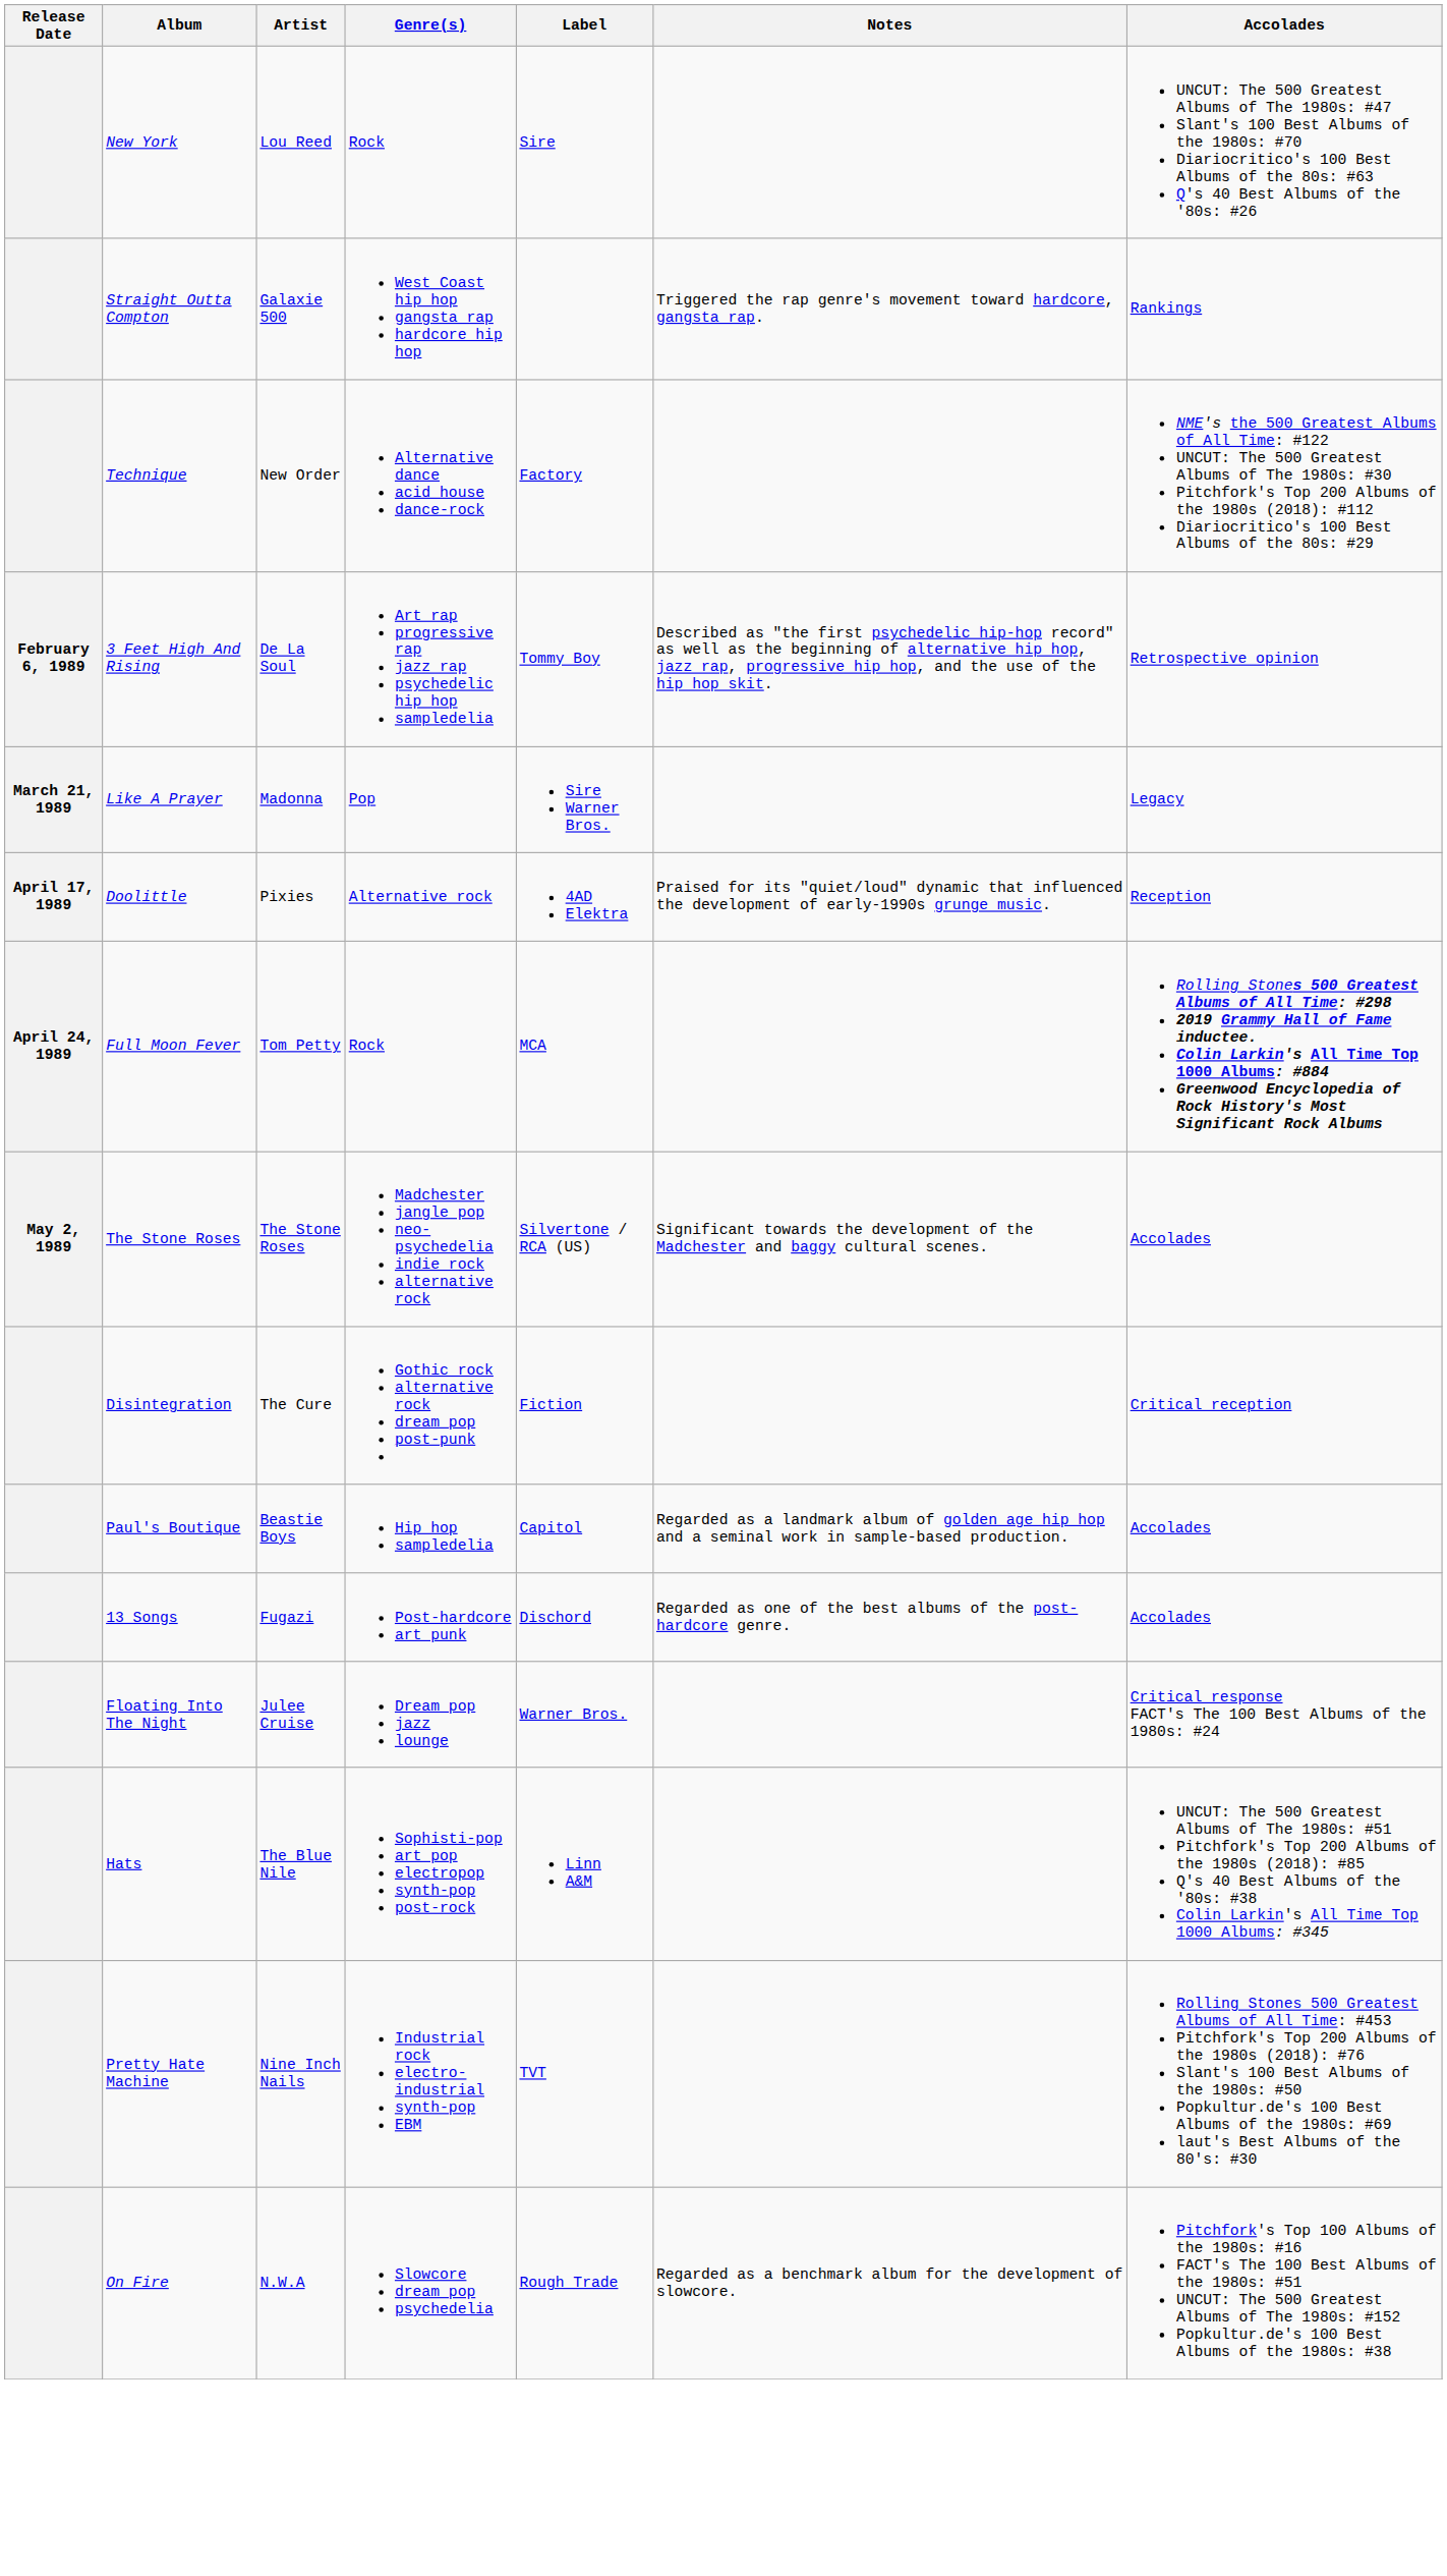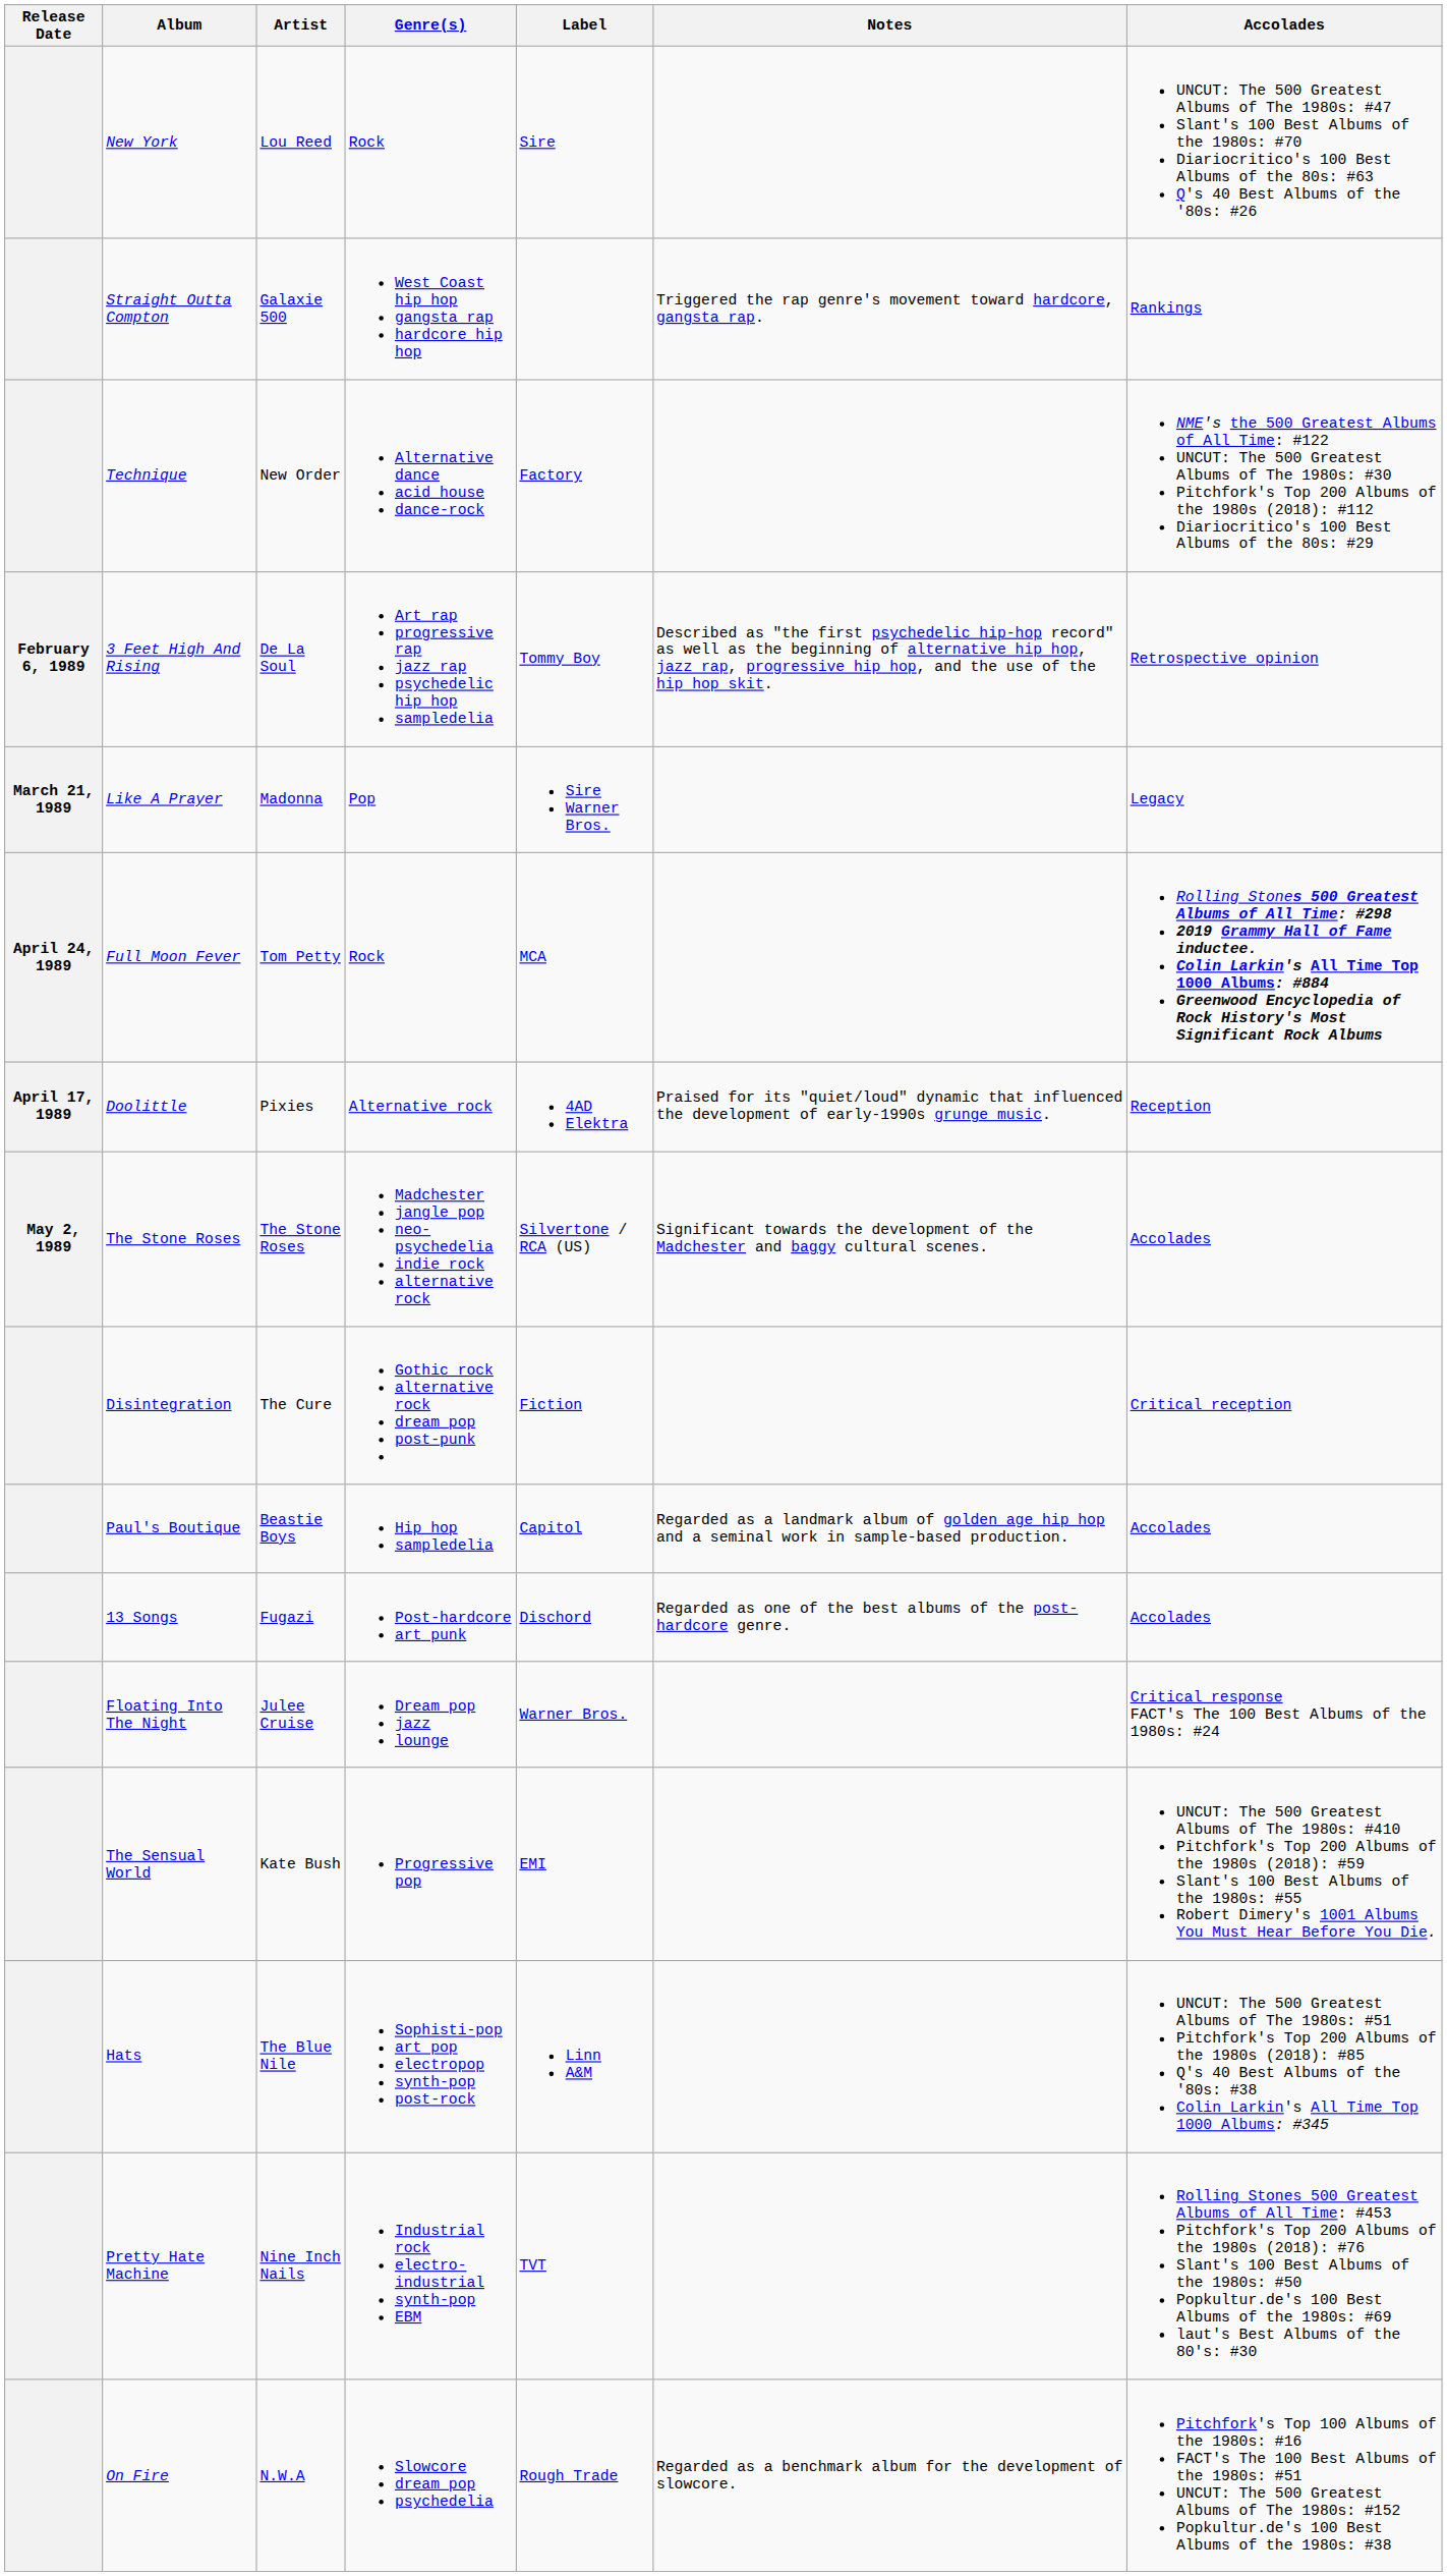 <table class="wikitable sortable sticky-header" width="auto">
 <tr>
 <th>Release Date</th>
 <th>Album</th>
 <th>Artist</th>
 <th><a href='#'>Genre(s)</a></th>
 <th>Label</th>
 <th>Notes</th>
 <th>Accolades</th>
 </tr>
 <tr>
 <th></th>
 <td><a href='#'><em>New York</em></a></td>
 <td><a href='#'>Lou Reed</a></td>
 <td><a href='#'>Rock</a></td>
 <td><a href='#'>Sire</a></td>
 <td></td>
 <td><br><ul><li>UNCUT: The 500 Greatest Albums of The 1980s: #47</li><li>Slant's 100 Best Albums of the 1980s: #70</li><li>Diariocritico's 100 Best Albums of the 80s: #63</li><li><a href='#'>Q</a>'s 40 Best Albums of the '80s: #26</li></ul></td>
 </tr>
 <tr>
 <th></th>
 <td><em><a href='#'>Straight Outta Compton</a></em></td>
 <td><a href='#'>Galaxie 500</a></td>
 <td><br><ul><li><a href='#'>West Coast hip hop</a></li><li><a href='#'>gangsta rap</a></li><li><a href='#'>hardcore hip hop</a></li></ul></td>
 <td></td>
 <td>Triggered the rap genre's movement toward <a href='#'>hardcore</a>, <a href='#'>gangsta rap</a>.</td>
 <td><a href='#'>Rankings</a></td>
 </tr>
 <tr>
 <th></th>
 <td><a href='#'><em>Technique</em></a></td>
 <td>New Order</td>
 <td><br><ul><li><a href='#'>Alternative dance</a></li><li><a href='#'>acid house</a></li><li><a href='#'>dance-rock</a></li></ul></td>
 <td><a href='#'>Factory</a></td>
 <td></td>
 <td><br><ul><li><em><a href='#'>NME</a>'s</em> <a href='#'>the 500 Greatest Albums of All Time</a>: #122</li><li>UNCUT: The 500 Greatest Albums of The 1980s: #30</li><li>Pitchfork's Top 200 Albums of the 1980s (2018): #112</li><li>Diariocritico's 100 Best Albums of the 80s: #29</li></ul></td>
 </tr>
 <tr>
 <th>February 6, 1989</th>
 <td><a href='#'><em>3 Feet High And Rising</em></a></td>
 <td><a href='#'>De La Soul</a></td>
 <td><br><ul><li><a href='#'>Art rap</a></li><li><a href='#'>progressive rap</a></li><li><a href='#'>jazz rap</a></li><li><a href='#'>psychedelic hip hop</a></li><li><a href='#'>sampledelia</a></li></ul></td>
 <td><a href='#'>Tommy Boy</a></td>
 <td>Described as "the first <a href='#'>psychedelic hip-hop</a> record" as well as the beginning of <a href='#'>alternative hip hop</a>, <a href='#'>jazz rap</a>, <a href='#'>progressive hip hop</a>, and the use of the <a href='#'>hip hop skit</a>.</td>
 <td><a href='#'>Retrospective opinion</a></td>
 </tr>
 <tr>
 <th>March 21, 1989</th>
 <td><a href='#'><em>Like A Prayer</em></a></td>
 <td><a href='#'>Madonna</a></td>
 <td><a href='#'>Pop</a></td>
 <td><br><ul><li><a href='#'>Sire</a></li><li><a href='#'>Warner Bros.</a></li></ul></td>
 <td></td>
 <td><a href='#'>Legacy</a></td>
 </tr>
 <tr>
+<th>April 24, 1989</th>
+<td><em><a href='#'>Full Moon Fever</a></em></td>
+<td><a href='#'>Tom Petty</a></td>
+<td><a href='#'>Rock</a></td>
+<td><a href='#'>MCA</a></td>
+<td></td>
+<td><br><ul><li><a href='#'><em>Rolling Stone<strong>s 500 Greatest Albums of All Time</a>: #298</li><li>2019 <a href='#'>Grammy Hall of Fame</a> inductee.</li><li><a href='#'>Colin Larkin</a>'s </em><a href='#'>All Time Top 1000 Albums</a><em>: #884</li><li>Greenwood Encyclopedia of Rock History's Most Significant Rock Albums</li></ul></td>
+</tr>
+<tr>
 <th>April 17, 1989</th>
 <td><a href='#'><em>Doolittle</em></a></td>
 <td>Pixies</td>
 <td><a href='#'>Alternative rock</a></td>
 <td><br><ul><li><a href='#'>4AD</a></li><li><a href='#'>Elektra</a></li></ul></td>
 <td>Praised for its "quiet/loud" dynamic that influenced the development of early-1990s <a href='#'>grunge music</a>.</td>
 <td><a href='#'>Reception</a></td>
-</tr>
-<tr>
-<th>April 24, 1989</th>
-<td><em><a href='#'>Full Moon Fever</a></em></td>
-<td><a href='#'>Tom Petty</a></td>
-<td><a href='#'>Rock</a></td>
-<td><a href='#'>MCA</a></td>
-<td></td>
-<td><br><ul><li><a href='#'><em>Rolling Stone<strong>s 500 Greatest Albums of All Time</a>: #298</li><li>2019 <a href='#'>Grammy Hall of Fame</a> inductee.</li><li><a href='#'>Colin Larkin</a>'s </em><a href='#'>All Time Top 1000 Albums</a><em>: #884</li><li>Greenwood Encyclopedia of Rock History's Most Significant Rock Albums</li></ul></td>
 </tr>
 <tr>
 <th>May 2, 1989</th>
 <td><a href='#'></em>The Stone Roses<em></a></td>
 <td><a href='#'>The Stone Roses</a></td>
 <td><br><ul><li><a href='#'>Madchester</a></li><li><a href='#'>jangle pop</a></li><li><a href='#'>neo-psychedelia</a></li><li><a href='#'>indie rock</a></li><li><a href='#'>alternative rock</a></li></ul></td>
 <td><a href='#'>Silvertone</a> / <a href='#'>RCA</a> (US)</td>
 <td>Significant towards the development of the <a href='#'>Madchester</a> and <a href='#'>baggy</a> cultural scenes.</td>
 <td><a href='#'>Accolades</a></td>
 </tr>
 <tr>
 <th></th>
 <td><a href='#'></em>Disintegration<em></a></td>
 <td>The Cure</td>
 <td><br><ul><li><a href='#'>Gothic rock</a></li><li><a href='#'>alternative rock</a></li><li><a href='#'>dream pop</a></li><li><a href='#'>post-punk</a></li><li></li></ul></td>
 <td><a href='#'>Fiction</a></td>
 <td></td>
 <td><a href='#'>Critical reception</a></td>
 </tr>
 <tr>
 <th></th>
 <td></em><a href='#'>Paul's Boutique</a><em></td>
 <td><a href='#'>Beastie Boys</a></td>
 <td><br><ul><li><a href='#'>Hip hop</a></li><li><a href='#'>sampledelia</a></li></ul></td>
 <td><a href='#'>Capitol</a></td>
 <td>Regarded as a landmark album of <a href='#'>golden age hip hop</a> and a seminal work in sample-based production.</td>
 <td><a href='#'>Accolades</a></td>
 </tr>
 <tr>
 <th></th>
 <td><a href='#'></em>13 Songs<em></a></td>
 <td><a href='#'>Fugazi</a></td>
 <td><br><ul><li><a href='#'>Post-hardcore</a></li><li><a href='#'>art punk</a></li></ul></td>
 <td><a href='#'>Dischord</a></td>
 <td>Regarded as one of the best albums of the <a href='#'>post-hardcore</a> genre.</td>
 <td><a href='#'>Accolades</a></td>
 </tr>
 <tr>
 <th></th>
 <td><a href='#'></em>Floating Into The Night<em></a></td>
 <td><a href='#'>Julee Cruise</a></td>
 <td><br><ul><li><a href='#'>Dream pop</a></li><li><a href='#'>jazz</a></li><li><a href='#'>lounge</a></li></ul></td>
 <td><a href='#'>Warner Bros.</a></td>
 <td></td>
 <td><a href='#'>Critical response</a><br>FACT's The 100 Best Albums of the 1980s: #24</td>
 </tr>
 <tr>
 <th></th>
+<td></em><a href='#'>The Sensual World</a><em></td>
+<td>Kate Bush</td>
+<td><br><ul><li><a href='#'>Progressive pop</a></li></ul></td>
+<td><a href='#'>EMI</a></td>
+<td></td>
+<td><br><ul><li>UNCUT: The 500 Greatest Albums of The 1980s: #410</li><li>Pitchfork's Top 200 Albums of the 1980s (2018): #59</li><li>Slant's 100 Best Albums of the 1980s: #55</li><li>Robert Dimery's </em><a href='#'>1001 Albums You Must Hear Before You Die</a><em>.</li></ul></td>
+</tr>
+<tr>
+<th></th>
 <td><a href='#'></em>Hats<em></a></td>
 <td><a href='#'>The Blue Nile</a></td>
 <td><br><ul><li><a href='#'>Sophisti-pop</a></li><li><a href='#'>art pop</a></li><li><a href='#'>electropop</a></li><li><a href='#'>synth-pop</a></li><li><a href='#'>post-rock</a></li></ul></td>
 <td><br><ul><li><a href='#'>Linn</a></li><li><a href='#'>A&M</a></li></ul></td>
 <td></td>
 <td><br><ul><li>UNCUT: The 500 Greatest Albums of The 1980s: #51</li><li>Pitchfork's Top 200 Albums of the 1980s (2018): #85</li><li>Q's 40 Best Albums of the '80s: #38</li><li><a href='#'>Colin Larkin</a>'s </em><a href='#'>All Time Top 1000 Albums</a><em>: #345</li></ul></td>
 </tr>
 <tr>
 <th></th>
 <td></em><a href='#'>Pretty Hate Machine</a><em></td>
 <td><a href='#'>Nine Inch Nails</a></td>
 <td><br><ul><li><a href='#'>Industrial rock</a></li><li><a href='#'>electro-industrial</a></li><li><a href='#'>synth-pop</a></li><li><a href='#'>EBM</a></li></ul></td>
 <td><a href='#'>TVT</a></td>
 <td></td>
 <td><br><ul><li><a href='#'></em>Rolling Stone</strong>s 500 Greatest Albums of All Time</a>: #453</li><li>Pitchfork's Top 200 Albums of the 1980s (2018): #76</li><li>Slant's 100 Best Albums of the 1980s: #50</li><li>Popkultur.de's 100 Best Albums of the 1980s: #69</li><li>laut's Best Albums of the 80's: #30</li></ul></td>
 </tr>
 <tr>
 <th></th>
 <td><a href='#'><em>On Fire</em></a></td>
 <td><a href='#'>N.W.A</a></td>
 <td><br><ul><li><a href='#'>Slowcore</a></li><li><a href='#'>dream pop</a></li><li><a href='#'>psychedelia</a></li></ul></td>
 <td><a href='#'>Rough Trade</a></td>
 <td>Regarded as a benchmark album for the development of slowcore.</td>
 <td><br><ul><li><a href='#'>Pitchfork</a>'s Top 100 Albums of the 1980s: #16</li><li>FACT's The 100 Best Albums of the 1980s: #51</li><li>UNCUT: The 500 Greatest Albums of The 1980s: #152</li><li>Popkultur.de's 100 Best Albums of the 1980s: #38</li></ul></td>
 </tr>
 </table>
